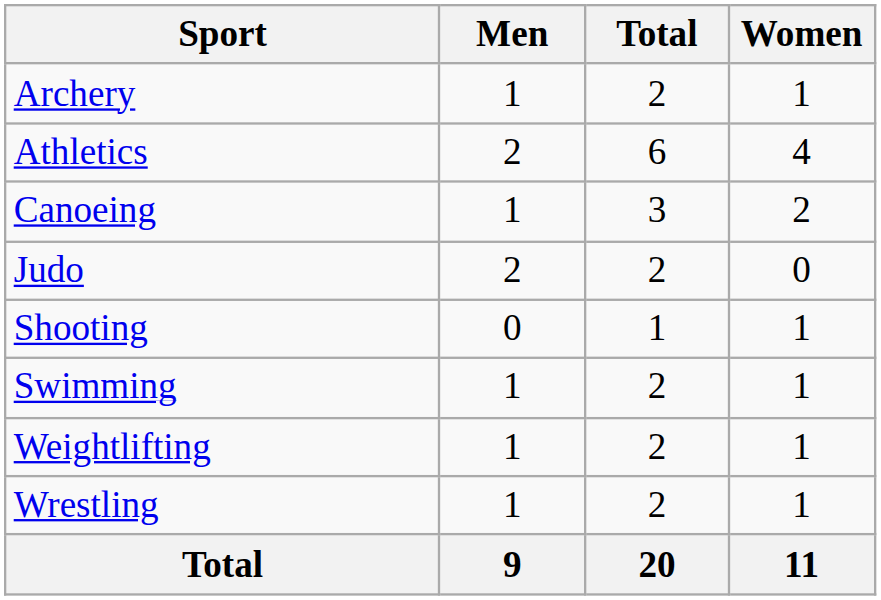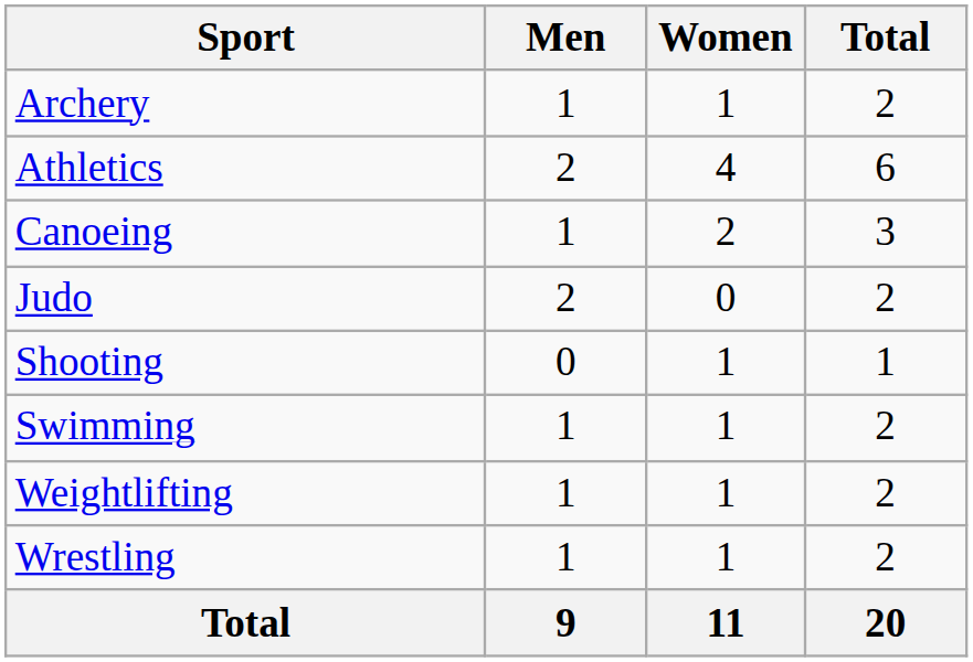 <table class="wikitable sortable" style="text-align:center;">
 <tr>
 <th width=180>Sport</th>
 <th width=55>Men</th>
+<th width=55>Women</th>
 <th width=55>Total</th>
-<th width=55>Women</th>
 </tr>
 <tr>
 <td align=left><a href='#'>Archery</a></td>
 <td>1</td>
+<td>1</td>
 <td>2</td>
-<td>1</td>
 </tr>
 <tr>
 <td align=left><a href='#'>Athletics</a></td>
 <td>2</td>
+<td>4</td>
 <td>6</td>
-<td>4</td>
 </tr>
 <tr>
 <td align=left><a href='#'>Canoeing</a></td>
 <td>1</td>
+<td>2</td>
 <td>3</td>
-<td>2</td>
 </tr>
 <tr>
 <td align=left><a href='#'>Judo</a></td>
 <td>2</td>
+<td>0</td>
 <td>2</td>
-<td>0</td>
 </tr>
 <tr>
 <td align=left><a href='#'>Shooting</a></td>
 <td>0</td>
 <td>1</td>
 <td>1</td>
 </tr>
 <tr>
 <td align=left><a href='#'>Swimming</a></td>
 <td>1</td>
+<td>1</td>
 <td>2</td>
-<td>1</td>
 </tr>
 <tr>
 <td align=left><a href='#'>Weightlifting</a></td>
 <td>1</td>
+<td>1</td>
 <td>2</td>
-<td>1</td>
 </tr>
 <tr>
 <td align=left><a href='#'>Wrestling</a></td>
 <td>1</td>
+<td>1</td>
 <td>2</td>
-<td>1</td>
 </tr>
 <tr>
 <th>Total</th>
 <th>9</th>
+<th>11</th>
 <th>20</th>
-<th>11</th>
 </tr>
 </table>
